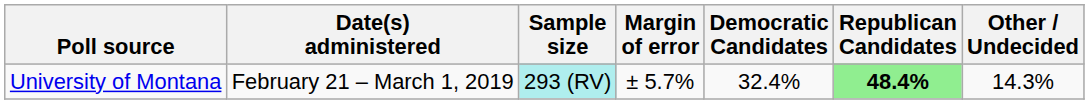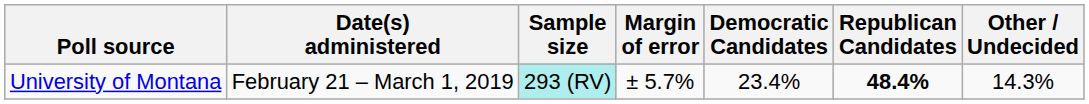 <table class="wikitable" style="font-size:90%;text-align:center;">
 <tr valign=bottom>
 <th>Poll source</th>
 <th>Date(s)<br>administered</th>
 <th>Sample<br>size</th>
 <th>Margin<br>of error</th>
 <th style="width:50px;">Democratic<br>Candidates</th>
 <th style="width:50px;">Republican<br>Candidates</th>
 <th>Other /<br>Undecided</th>
 </tr>
 <tr>
 <td style="text-align:left;"><a href='#'>University of Montana</a></td>
 <td>February 21 – March 1, 2019</td>
 <td style="background: paleturquoise;">293 (RV)</td>
 <td>± 5.7%</td>
-<td>32.4%</td>
-<td style="background: lightgreen;"><strong>48.4%</strong></td>
+<td>23.4%</td>
+<td><strong>48.4%</strong></td>
 <td>14.3%</td>
 </tr>
 </table>
